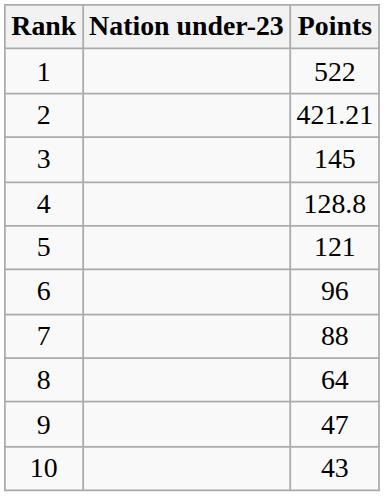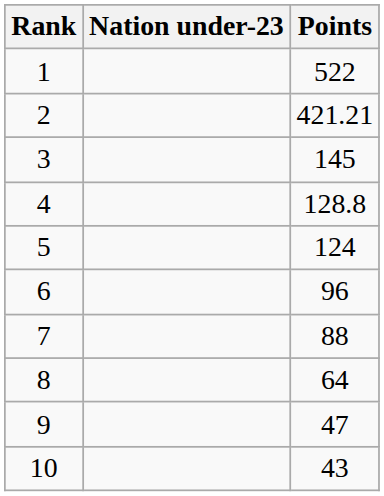 <table class="wikitable sortable">
 <tr>
 <th>Rank</th>
 <th>Nation under-23</th>
 <th>Points</th>
 </tr>
 <tr>
 <td align=center>1</td>
 <td></td>
 <td align=center>522</td>
 </tr>
 <tr>
 <td align=center>2</td>
 <td></td>
 <td align=center>421.21</td>
 </tr>
 <tr>
 <td align=center>3</td>
 <td></td>
 <td align=center>145</td>
 </tr>
 <tr>
 <td align=center>4</td>
 <td></td>
 <td align=center>128.8</td>
 </tr>
 <tr>
 <td align=center>5</td>
 <td></td>
-<td align=center>121</td>
+<td align=center>124</td>
 </tr>
 <tr>
 <td align=center>6</td>
 <td></td>
 <td align=center>96</td>
 </tr>
 <tr>
 <td align=center>7</td>
 <td></td>
 <td align=center>88</td>
 </tr>
 <tr>
 <td align=center>8</td>
 <td></td>
 <td align=center>64</td>
 </tr>
 <tr>
 <td align=center>9</td>
 <td></td>
 <td align=center>47</td>
 </tr>
 <tr>
 <td align=center>10</td>
 <td></td>
 <td align=center>43</td>
 </tr>
 </table>
